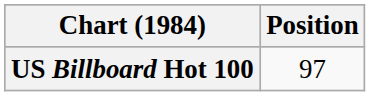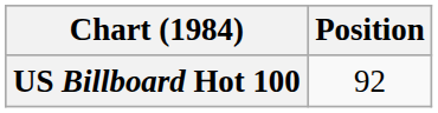 <table class="wikitable plainrowheaders" style="text-align:center">
 <tr>
 <th scope="col">Chart (1984)</th>
 <th scope="col">Position</th>
 </tr>
 <tr>
 <th scope="row">US <em>Billboard</em> Hot 100</th>
-<td>97</td>
+<td>92</td>
 </tr>
 </table>
